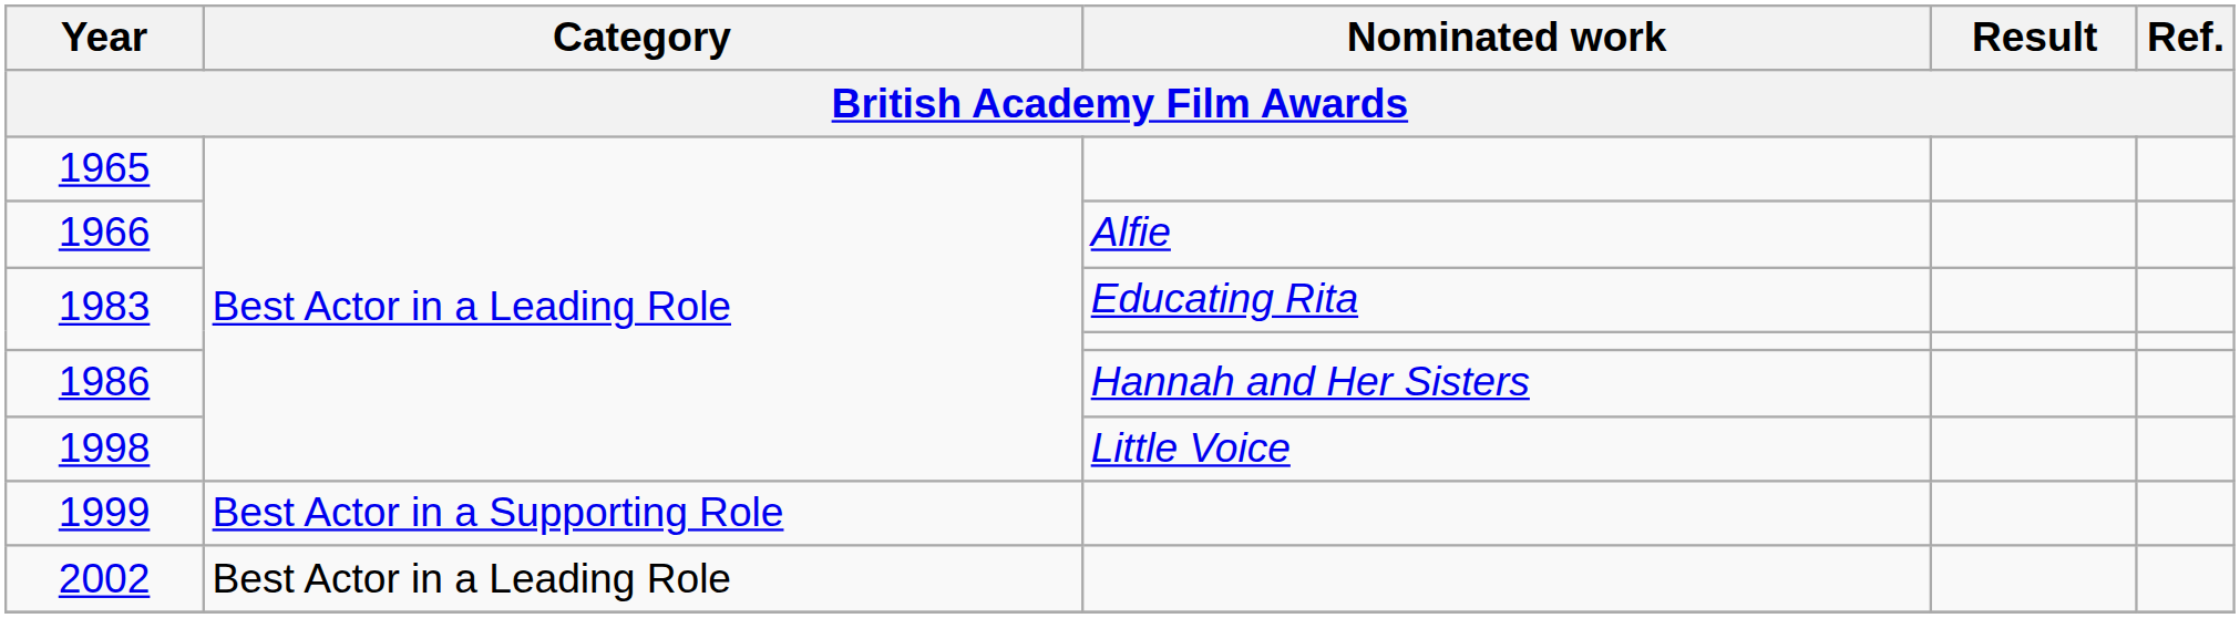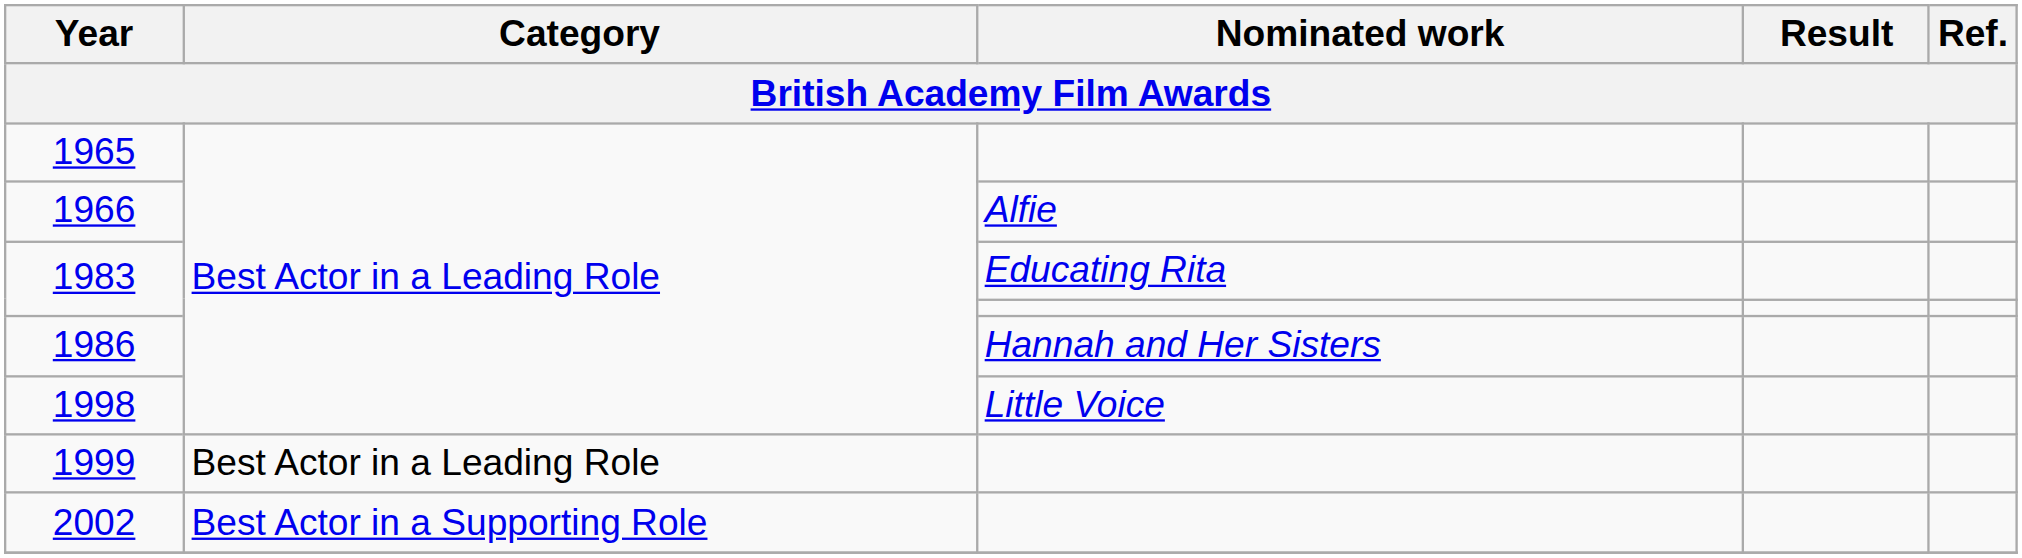 <table class=wikitable>
 <tr>
 <th scope="col" style="width:5em;">Year</th>
 <th scope="col" style="width:26em;">Category</th>
 <th scope="col" style="width:25em;">Nominated work</th>
 <th scope="col" style="width:5em;">Result</th>
 <th>Ref.</th>
 </tr>
 <tr>
 <th colspan=5><a href='#'>British Academy Film Awards</a></th>
 </tr>
 <tr>
 <td style="text-align:center;"><a href='#'>1965</a></td>
 <td rowspan="6"><a href='#'>Best Actor in a Leading Role</a></td>
 <td><em></em></td>
 <td></td>
 <td style="text-align:center;"></td>
 </tr>
 <tr>
 <td style="text-align:center;"><a href='#'>1966</a></td>
 <td><em><a href='#'>Alfie</a></em></td>
 <td></td>
 <td style="text-align:center;"></td>
 </tr>
 <tr>
 <td style="text-align:center;", rowspan="2"><a href='#'>1983</a></td>
 <td><em><a href='#'>Educating Rita</a></em></td>
 <td></td>
 <td style="text-align:center;"></td>
 </tr>
 <tr>
 <td><em></em></td>
 <td></td>
 <td style="text-align:center;"></td>
 </tr>
 <tr>
 <td style="text-align:center;"><a href='#'>1986</a></td>
 <td><em><a href='#'>Hannah and Her Sisters</a></em></td>
 <td></td>
 <td style="text-align:center;"></td>
 </tr>
 <tr>
 <td style="text-align:center;"><a href='#'>1998</a></td>
 <td><em><a href='#'>Little Voice</a></em></td>
 <td></td>
 <td style="text-align:center;"></td>
 </tr>
 <tr>
 <td style="text-align:center;"><a href='#'>1999</a></td>
-<td><a href='#'>Best Actor in a Supporting Role</a></td>
+<td>Best Actor in a Leading Role</td>
 <td><em></em></td>
 <td></td>
 <td style="text-align:center;"></td>
 </tr>
 <tr>
 <td style="text-align:center;"><a href='#'>2002</a></td>
-<td>Best Actor in a Leading Role</td>
+<td><a href='#'>Best Actor in a Supporting Role</a></td>
 <td><em></em></td>
 <td></td>
 <td style="text-align:center;"></td>
 </tr>
 <tr>
 </tr>
 </table>
